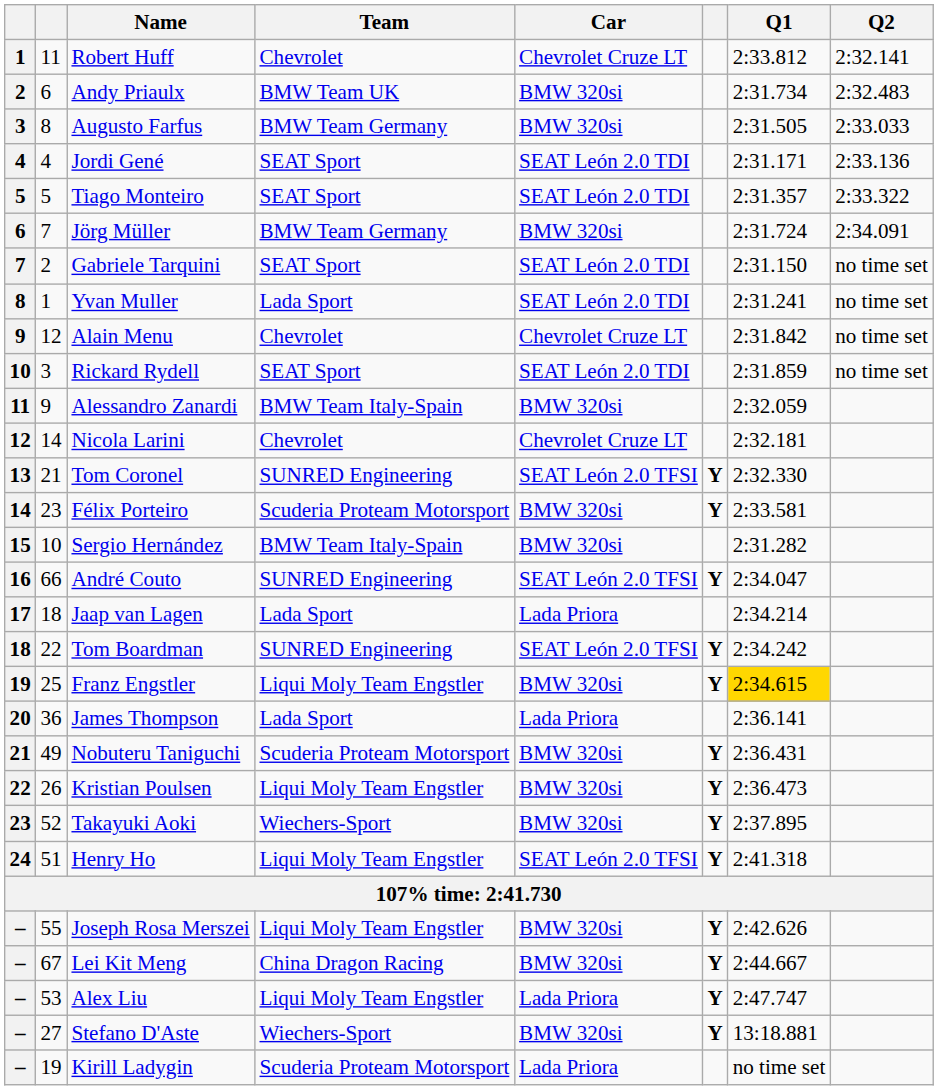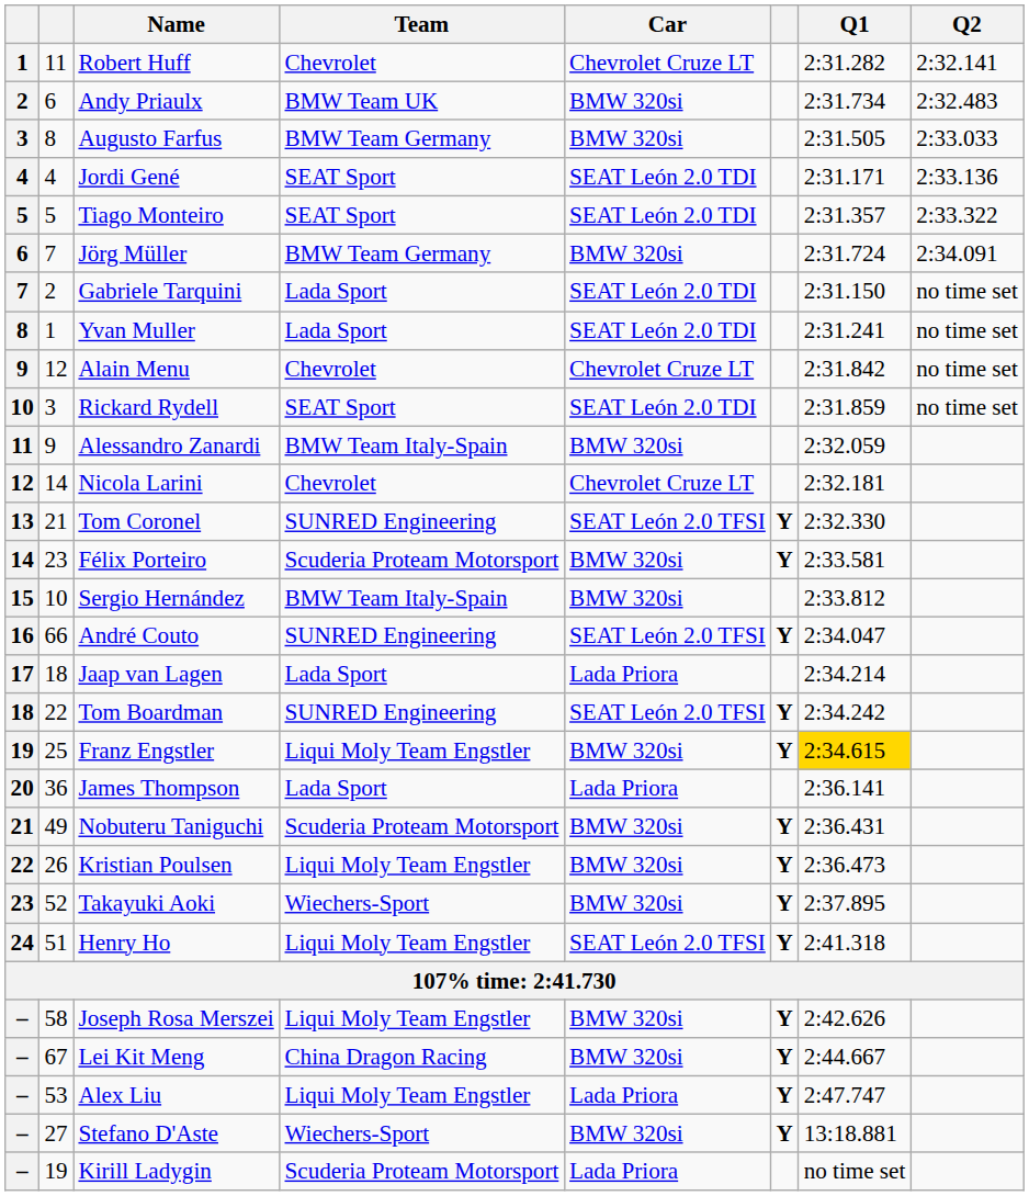 <table class="wikitable sortable" style="font-size: 95%;">
 <tr>
 <th></th>
 <th></th>
 <th>Name</th>
 <th>Team</th>
 <th>Car</th>
 <th></th>
 <th>Q1</th>
 <th>Q2</th>
 </tr>
 <tr>
 <th>1</th>
 <td>11</td>
 <td> <a href='#'>Robert Huff</a></td>
 <td><a href='#'>Chevrolet</a></td>
 <td><a href='#'>Chevrolet Cruze LT</a></td>
 <td></td>
-<td>2:33.812</td>
+<td>2:31.282</td>
 <td>2:32.141</td>
 </tr>
 <tr>
 <th>2</th>
 <td>6</td>
 <td> <a href='#'>Andy Priaulx</a></td>
 <td><a href='#'>BMW Team UK</a></td>
 <td><a href='#'>BMW 320si</a></td>
 <td></td>
 <td>2:31.734</td>
 <td>2:32.483</td>
 </tr>
 <tr>
 <th>3</th>
 <td>8</td>
 <td> <a href='#'>Augusto Farfus</a></td>
 <td><a href='#'>BMW Team Germany</a></td>
 <td><a href='#'>BMW 320si</a></td>
 <td></td>
 <td>2:31.505</td>
 <td>2:33.033</td>
 </tr>
 <tr>
 <th>4</th>
 <td>4</td>
 <td> <a href='#'>Jordi Gené</a></td>
 <td><a href='#'>SEAT Sport</a></td>
 <td><a href='#'>SEAT León 2.0 TDI</a></td>
 <td></td>
 <td>2:31.171</td>
 <td>2:33.136</td>
 </tr>
 <tr>
 <th>5</th>
 <td>5</td>
 <td> <a href='#'>Tiago Monteiro</a></td>
 <td><a href='#'>SEAT Sport</a></td>
 <td><a href='#'>SEAT León 2.0 TDI</a></td>
 <td></td>
 <td>2:31.357</td>
 <td>2:33.322</td>
 </tr>
 <tr>
 <th>6</th>
 <td>7</td>
 <td> <a href='#'>Jörg Müller</a></td>
 <td><a href='#'>BMW Team Germany</a></td>
 <td><a href='#'>BMW 320si</a></td>
 <td></td>
 <td>2:31.724</td>
 <td>2:34.091</td>
 </tr>
 <tr>
 <th>7</th>
 <td>2</td>
 <td> <a href='#'>Gabriele Tarquini</a></td>
-<td><a href='#'>SEAT Sport</a></td>
+<td><a href='#'>Lada Sport</a></td>
 <td><a href='#'>SEAT León 2.0 TDI</a></td>
 <td></td>
 <td>2:31.150</td>
 <td>no time set</td>
 </tr>
 <tr>
 <th>8</th>
 <td>1</td>
 <td> <a href='#'>Yvan Muller</a></td>
 <td><a href='#'>Lada Sport</a></td>
 <td><a href='#'>SEAT León 2.0 TDI</a></td>
 <td></td>
 <td>2:31.241</td>
 <td>no time set</td>
 </tr>
 <tr>
 <th>9</th>
 <td>12</td>
 <td> <a href='#'>Alain Menu</a></td>
 <td><a href='#'>Chevrolet</a></td>
 <td><a href='#'>Chevrolet Cruze LT</a></td>
 <td></td>
 <td>2:31.842</td>
 <td>no time set</td>
 </tr>
 <tr>
 <th>10</th>
 <td>3</td>
 <td> <a href='#'>Rickard Rydell</a></td>
 <td><a href='#'>SEAT Sport</a></td>
 <td><a href='#'>SEAT León 2.0 TDI</a></td>
 <td></td>
 <td>2:31.859</td>
 <td>no time set</td>
 </tr>
 <tr>
 <th>11</th>
 <td>9</td>
 <td> <a href='#'>Alessandro Zanardi</a></td>
 <td><a href='#'>BMW Team Italy-Spain</a></td>
 <td><a href='#'>BMW 320si</a></td>
 <td></td>
 <td>2:32.059</td>
 <td></td>
 </tr>
 <tr>
 <th>12</th>
 <td>14</td>
 <td> <a href='#'>Nicola Larini</a></td>
 <td><a href='#'>Chevrolet</a></td>
 <td><a href='#'>Chevrolet Cruze LT</a></td>
 <td></td>
 <td>2:32.181</td>
 <td></td>
 </tr>
 <tr>
 <th>13</th>
 <td>21</td>
 <td> <a href='#'>Tom Coronel</a></td>
 <td><a href='#'>SUNRED Engineering</a></td>
 <td><a href='#'>SEAT León 2.0 TFSI</a></td>
 <td align=center><strong><span>Y</span></strong></td>
 <td>2:32.330</td>
 <td></td>
 </tr>
 <tr>
 <th>14</th>
 <td>23</td>
 <td> <a href='#'>Félix Porteiro</a></td>
 <td><a href='#'>Scuderia Proteam Motorsport</a></td>
 <td><a href='#'>BMW 320si</a></td>
 <td align=center><strong><span>Y</span></strong></td>
 <td>2:33.581</td>
 <td></td>
 </tr>
 <tr>
 <th>15</th>
 <td>10</td>
 <td> <a href='#'>Sergio Hernández</a></td>
 <td><a href='#'>BMW Team Italy-Spain</a></td>
 <td><a href='#'>BMW 320si</a></td>
 <td></td>
-<td>2:31.282</td>
+<td>2:33.812</td>
 <td></td>
 </tr>
 <tr>
 <th>16</th>
 <td>66</td>
 <td> <a href='#'>André Couto</a></td>
 <td><a href='#'>SUNRED Engineering</a></td>
 <td><a href='#'>SEAT León 2.0 TFSI</a></td>
 <td align=center><strong><span>Y</span></strong></td>
 <td>2:34.047</td>
 <td></td>
 </tr>
 <tr>
 <th>17</th>
 <td>18</td>
 <td> <a href='#'>Jaap van Lagen</a></td>
 <td><a href='#'>Lada Sport</a></td>
 <td><a href='#'>Lada Priora</a></td>
 <td></td>
 <td>2:34.214</td>
 <td></td>
 </tr>
 <tr>
 <th>18</th>
 <td>22</td>
 <td> <a href='#'>Tom Boardman</a></td>
 <td><a href='#'>SUNRED Engineering</a></td>
 <td><a href='#'>SEAT León 2.0 TFSI</a></td>
 <td align=center><strong><span>Y</span></strong></td>
 <td>2:34.242</td>
 <td></td>
 </tr>
 <tr>
 <th>19</th>
 <td>25</td>
 <td> <a href='#'>Franz Engstler</a></td>
 <td><a href='#'>Liqui Moly Team Engstler</a></td>
 <td><a href='#'>BMW 320si</a></td>
 <td align=center><strong><span>Y</span></strong></td>
 <td style="background: gold;">2:34.615</td>
 <td></td>
 </tr>
 <tr>
 <th>20</th>
 <td>36</td>
 <td> <a href='#'>James Thompson</a></td>
 <td><a href='#'>Lada Sport</a></td>
 <td><a href='#'>Lada Priora</a></td>
 <td></td>
 <td>2:36.141</td>
 <td></td>
 </tr>
 <tr>
 <th>21</th>
 <td>49</td>
 <td> <a href='#'>Nobuteru Taniguchi</a></td>
 <td><a href='#'>Scuderia Proteam Motorsport</a></td>
 <td><a href='#'>BMW 320si</a></td>
 <td align=center><strong><span>Y</span></strong></td>
 <td>2:36.431</td>
 <td></td>
 </tr>
 <tr>
 <th>22</th>
 <td>26</td>
 <td> <a href='#'>Kristian Poulsen</a></td>
 <td><a href='#'>Liqui Moly Team Engstler</a></td>
 <td><a href='#'>BMW 320si</a></td>
 <td align=center><strong><span>Y</span></strong></td>
 <td>2:36.473</td>
 <td></td>
 </tr>
 <tr>
 <th>23</th>
 <td>52</td>
 <td> <a href='#'>Takayuki Aoki</a></td>
 <td><a href='#'>Wiechers-Sport</a></td>
 <td><a href='#'>BMW 320si</a></td>
 <td align=center><strong><span>Y</span></strong></td>
 <td>2:37.895</td>
 <td></td>
 </tr>
 <tr>
 <th>24</th>
 <td>51</td>
 <td> <a href='#'>Henry Ho</a></td>
 <td><a href='#'>Liqui Moly Team Engstler</a></td>
 <td><a href='#'>SEAT León 2.0 TFSI</a></td>
 <td align=center><strong><span>Y</span></strong></td>
 <td>2:41.318</td>
 <td></td>
 </tr>
 <tr>
 <th colspan=8>107% time: 2:41.730</th>
 </tr>
 <tr>
 <th>–</th>
-<td>55</td>
+<td>58</td>
 <td> <a href='#'>Joseph Rosa Merszei</a></td>
 <td><a href='#'>Liqui Moly Team Engstler</a></td>
 <td><a href='#'>BMW 320si</a></td>
 <td align=center><strong><span>Y</span></strong></td>
 <td>2:42.626</td>
 <td></td>
 </tr>
 <tr>
 <th>–</th>
 <td>67</td>
 <td> <a href='#'>Lei Kit Meng</a></td>
 <td><a href='#'>China Dragon Racing</a></td>
 <td><a href='#'>BMW 320si</a></td>
 <td align=center><strong><span>Y</span></strong></td>
 <td>2:44.667</td>
 <td></td>
 </tr>
 <tr>
 <th>–</th>
 <td>53</td>
 <td> <a href='#'>Alex Liu</a></td>
 <td><a href='#'>Liqui Moly Team Engstler</a></td>
 <td><a href='#'>Lada Priora</a></td>
 <td align=center><strong><span>Y</span></strong></td>
 <td>2:47.747</td>
 <td></td>
 </tr>
 <tr>
 <th>–</th>
 <td>27</td>
 <td> <a href='#'>Stefano D'Aste</a></td>
 <td><a href='#'>Wiechers-Sport</a></td>
 <td><a href='#'>BMW 320si</a></td>
 <td align=center><strong><span>Y</span></strong></td>
 <td>13:18.881</td>
 <td></td>
 </tr>
 <tr>
 <th>–</th>
 <td>19</td>
 <td> <a href='#'>Kirill Ladygin</a></td>
 <td><a href='#'>Scuderia Proteam Motorsport</a></td>
 <td><a href='#'>Lada Priora</a></td>
 <td></td>
 <td>no time set</td>
 <td></td>
 </tr>
 </table>
